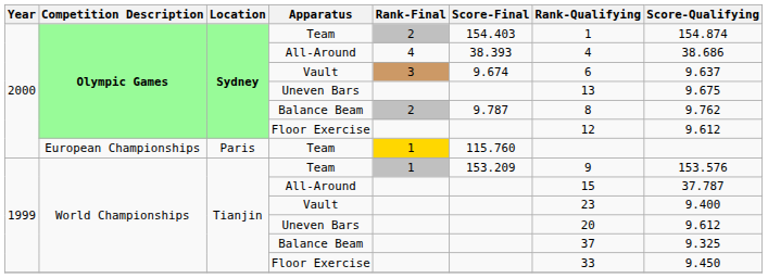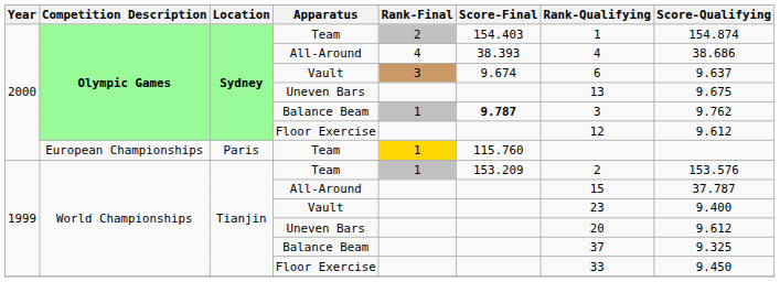 <table class="wikitable" style="text-align:center">
 <tr>
 <th>Year</th>
 <th>Competition Description</th>
 <th>Location</th>
 <th>Apparatus</th>
 <th>Rank-Final</th>
 <th>Score-Final</th>
 <th>Rank-Qualifying</th>
 <th>Score-Qualifying</th>
 </tr>
 <tr>
 <td rowspan=7>2000</td>
 <td bgcolor=98FB98 rowspan=6><strong>Olympic Games</strong></td>
 <td bgcolor=98FB98 rowspan=6><strong>Sydney</strong></td>
 <td>Team</td>
 <td bgcolor=silver>2</td>
 <td>154.403</td>
 <td>1</td>
 <td>154.874</td>
 </tr>
 <tr>
 <td>All-Around</td>
 <td>4</td>
 <td>38.393</td>
 <td>4</td>
 <td>38.686</td>
 </tr>
 <tr>
 <td>Vault</td>
 <td bgcolor=cc9966>3</td>
 <td>9.674</td>
 <td>6</td>
 <td>9.637</td>
 </tr>
 <tr>
 <td>Uneven Bars</td>
 <td></td>
 <td></td>
 <td>13</td>
 <td>9.675</td>
 </tr>
 <tr>
 <td>Balance Beam</td>
-<td bgcolor=silver>2</td>
-<td>9.787</td>
-<td>8</td>
+<td bgcolor=silver>1</td>
+<td><strong>9.787</strong></td>
+<td>3</td>
 <td>9.762</td>
 </tr>
 <tr>
 <td>Floor Exercise</td>
 <td></td>
 <td></td>
 <td>12</td>
 <td>9.612</td>
 </tr>
 <tr>
 <td rowspan=1>European Championships</td>
 <td rowspan=1>Paris</td>
 <td>Team</td>
 <td bgcolor=gold>1</td>
 <td>115.760</td>
 <td></td>
 <td></td>
 </tr>
 <tr>
 <td rowspan=6>1999</td>
 <td rowspan=6>World Championships</td>
 <td rowspan=6>Tianjin</td>
 <td>Team</td>
 <td bgcolor=silver>1</td>
 <td>153.209</td>
-<td>9</td>
+<td>2</td>
 <td>153.576</td>
 </tr>
 <tr>
 <td>All-Around</td>
 <td></td>
 <td></td>
 <td>15</td>
 <td>37.787</td>
 </tr>
 <tr>
 <td>Vault</td>
 <td></td>
 <td></td>
 <td>23</td>
 <td>9.400</td>
 </tr>
 <tr>
 <td>Uneven Bars</td>
 <td></td>
 <td></td>
 <td>20</td>
 <td>9.612</td>
 </tr>
 <tr>
 <td>Balance Beam</td>
 <td></td>
 <td></td>
 <td>37</td>
 <td>9.325</td>
 </tr>
 <tr>
 <td>Floor Exercise</td>
 <td></td>
 <td></td>
 <td>33</td>
 <td>9.450</td>
 </tr>
 <tr>
 </tr>
 </table>
